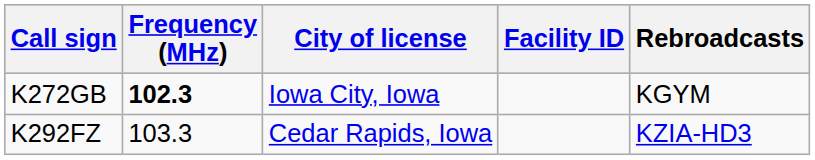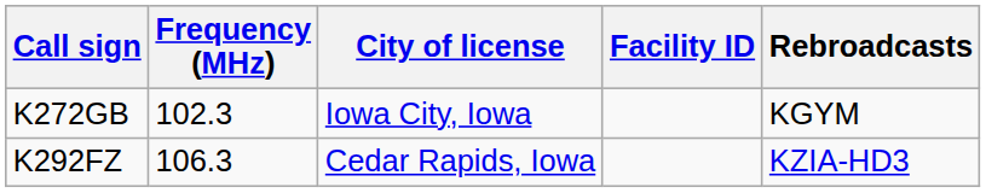 <table class="wikitable sortable">
 <tr>
 <th><a href='#'>Call sign</a></th>
 <th data-sort-type="number"><a href='#'>Frequency</a><br>(<a href='#'>MHz</a>)</th>
 <th><a href='#'>City of license</a></th>
 <th data-sort-type="number"><a href='#'>Facility ID</a></th>
 <th>Rebroadcasts</th>
 </tr>
 <tr>
 <td>K272GB</td>
-<td><strong>102.3</strong></td>
+<td>102.3</td>
 <td><a href='#'>Iowa City, Iowa</a></td>
 <td></td>
 <td>KGYM</td>
 </tr>
 <tr>
 <td>K292FZ</td>
-<td>103.3</td>
+<td>106.3</td>
 <td><a href='#'>Cedar Rapids, Iowa</a></td>
 <td></td>
 <td><a href='#'>KZIA-HD3</a></td>
 </tr>
 </table>
